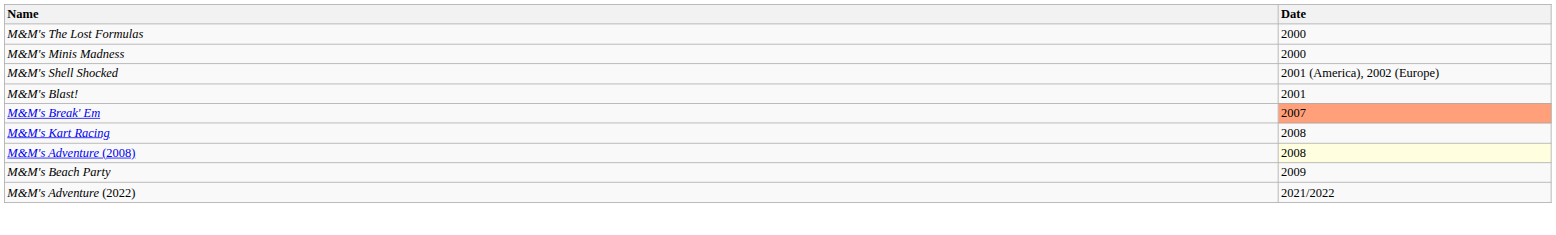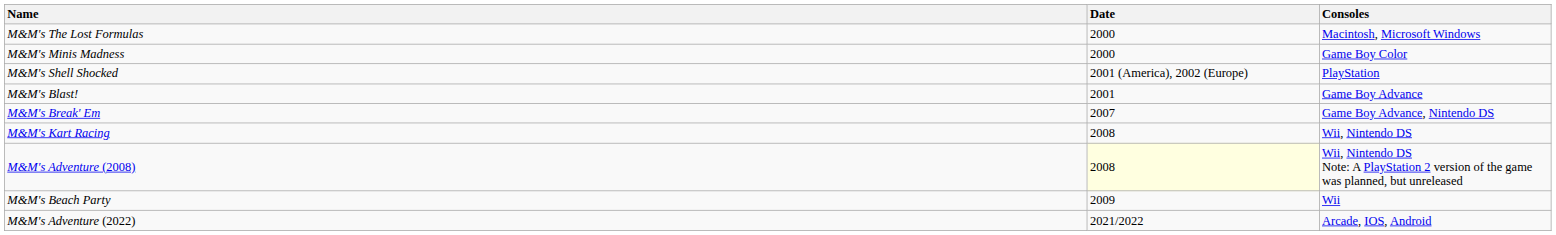 <table class="wikitable sortable" style="width:100%;">
 <tr>
 <th style="width:70%; text-align:left;">Name</th>
 <th style="width:15%; text-align:left;">Date</th>
+<th style="width:15%; text-align:left;">Consoles</th>
 </tr>
 <tr>
 <td style="width:70%;"><em>M&M's The Lost Formulas</em></td>
 <td style="width:15%;">2000</td>
+<td style="width:15%;"><a href='#'>Macintosh</a>, <a href='#'>Microsoft Windows</a></td>
 </tr>
 <tr>
 <td style="width:70%;"><em>M&M's Minis Madness</em></td>
 <td style="width:15%;">2000</td>
+<td style="width:15%;"><a href='#'>Game Boy Color</a></td>
 </tr>
 <tr>
 <td style="width:70%;"><em>M&M's Shell Shocked</em></td>
 <td style="width:15%;">2001 (America), 2002 (Europe)</td>
+<td style="width:15%;"><a href='#'>PlayStation</a></td>
 </tr>
 <tr>
 <td style="width:70%;"><em>M&M's Blast!</em></td>
 <td style="width:15%;">2001</td>
+<td style="width:15%;"><a href='#'>Game Boy Advance</a></td>
 </tr>
 <tr>
 <td style="width:70%;"><em><a href='#'>M&M's Break' Em</a></em></td>
-<td style="background: lightsalmon; width:15%;">2007</td>
+<td style="width:15%;">2007</td>
+<td style="width:15%;"><a href='#'>Game Boy Advance</a>, <a href='#'>Nintendo DS</a></td>
 </tr>
 <tr>
 <td style="width:70%;"><em><a href='#'>M&M's Kart Racing</a></em></td>
 <td style="width:15%;">2008</td>
+<td style="width:15%;"><a href='#'>Wii</a>, <a href='#'>Nintendo DS</a></td>
 </tr>
 <tr>
 <td style="width:70%;"><a href='#'><em>M&M's Adventure</em> (2008)</a></td>
 <td style="background: lightyellow; width:15%;">2008</td>
+<td style="width:15%;"><a href='#'>Wii</a>, <a href='#'>Nintendo DS</a><br>Note: A <a href='#'>PlayStation 2</a> version of the game was planned, but unreleased</td>
 </tr>
 <tr>
 <td style="width:15%;"><em>M&M's Beach Party</em></td>
 <td style="width:15%;">2009</td>
+<td style="width:15%;"><a href='#'>Wii</a></td>
 </tr>
 <tr>
 <td style="width:15%;"><em>M&M's Adventure</em> (2022)</td>
 <td style="width:15%;">2021/2022</td>
+<td style="width:15%;"><a href='#'>Arcade</a>, <a href='#'>IOS</a>, <a href='#'>Android</a></td>
 </tr>
 </table>
